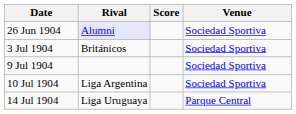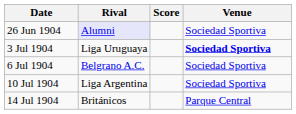 <table class="wikitable sortable">
 <tr>
 <th width=100px>Date</th>
 <th width=>Rival</th>
 <th width=40px>Score</th>
 <th width=150px>Venue</th>
 </tr>
 <tr>
 <td>26 Jun 1904</td>
 <td style="background: lavender;"> <a href='#'>Alumni</a></td>
 <td></td>
 <td><a href='#'>Sociedad Sportiva</a></td>
 </tr>
 <tr>
 <td>3 Jul 1904</td>
-<td> Británicos </td>
+<td> Liga Uruguaya </td>
 <td></td>
-<td><a href='#'>Sociedad Sportiva</a></td>
+<td><strong><a href='#'>Sociedad Sportiva</a></strong></td>
 </tr>
 <tr>
-<td>9 Jul 1904</td>
-<td> </td>
+<td>6 Jul 1904</td>
+<td> <a href='#'>Belgrano A.C.</a></td>
 <td></td>
 <td><a href='#'>Sociedad Sportiva</a></td>
 </tr>
 <tr>
 <td>10 Jul 1904</td>
 <td> Liga Argentina </td>
 <td></td>
 <td><a href='#'>Sociedad Sportiva</a></td>
 </tr>
 <tr>
 <td>14 Jul 1904</td>
-<td> Liga Uruguaya </td>
+<td> Británicos </td>
 <td></td>
 <td><a href='#'>Parque Central</a></td>
 </tr>
 </table>
